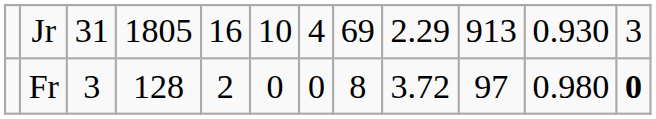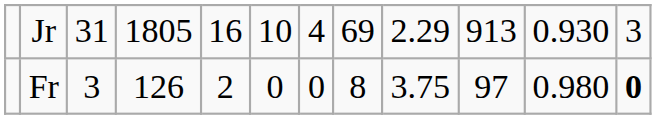 <table class="wikitable sortable" style="text-align:center">
 <tr>
 <td align=left></td>
 <td>Jr</td>
 <td>31</td>
 <td>1805</td>
 <td>16</td>
 <td>10</td>
 <td>4</td>
 <td>69</td>
 <td>2.29</td>
 <td>913</td>
 <td>0.930</td>
 <td>3</td>
 </tr>
 <tr>
 <td align=left></td>
 <td>Fr</td>
 <td>3</td>
-<td>128</td>
+<td>126</td>
 <td>2</td>
 <td>0</td>
 <td>0</td>
 <td>8</td>
-<td>3.72</td>
+<td>3.75</td>
 <td>97</td>
 <td>0.980</td>
 <td><strong>0</strong></td>
 </tr>
 </table>
